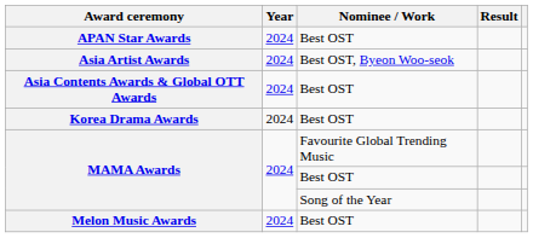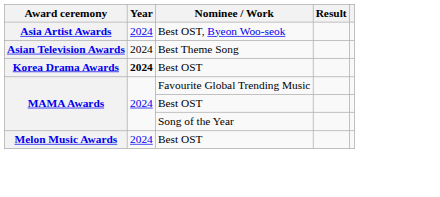 <table class="wikitable plainrowheaders sortable">
 <tr>
 <th scope="col">Award ceremony</th>
 <th scope="col">Year</th>
 <th scope="col">Nominee / Work</th>
 <th scope="col">Result</th>
 <th class="unsortable" scope="col"></th>
 </tr>
 <tr>
-<th scope="row"><a href='#'>APAN Star Awards</a></th>
-<td style="text-align:center"><a href='#'>2024</a></td>
-<td>Best OST</td>
-<td></td>
-<td style="text-align:center"></td>
-</tr>
-<tr>
 <th scope="row"><a href='#'>Asia Artist Awards</a></th>
 <td style="text-align:center"><a href='#'>2024</a></td>
 <td>Best OST, <a href='#'>Byeon Woo-seok</a></td>
 <td></td>
 <td style="text-align:center"></td>
 </tr>
 <tr>
-<th scope="row"><a href='#'>Asia Contents Awards & Global OTT Awards</a></th>
-<td style="text-align:center"><a href='#'>2024</a></td>
-<td>Best OST</td>
+<th scope="row"><a href='#'>Asian Television Awards</a></th>
+<td style="text-align:center">2024</td>
+<td>Best Theme Song</td>
 <td></td>
 <td style="text-align:center"></td>
 </tr>
 <tr>
 <th scope="row"><a href='#'>Korea Drama Awards</a></th>
-<td style="text-align:center">2024</td>
+<td style="text-align:center"><strong>2024</strong></td>
 <td>Best OST</td>
 <td></td>
 <td></td>
 </tr>
 <tr>
 <th scope="row" rowspan="3"><a href='#'>MAMA Awards</a></th>
 <td rowspan="3" style="text-align:center"><a href='#'>2024</a></td>
 <td>Favourite Global Trending Music</td>
 <td></td>
 <td style="text-align:center"></td>
 </tr>
 <tr>
 <td>Best OST</td>
 <td></td>
 <td style="text-align:center"></td>
 </tr>
 <tr>
 <td>Song of the Year</td>
 <td></td>
 <td style="text-align:center"></td>
 </tr>
 <tr>
 <th scope="row"><a href='#'>Melon Music Awards</a></th>
 <td style="text-align:center"><a href='#'>2024</a></td>
 <td>Best OST</td>
 <td></td>
 <td style="text-align:center"></td>
 </tr>
 </table>
